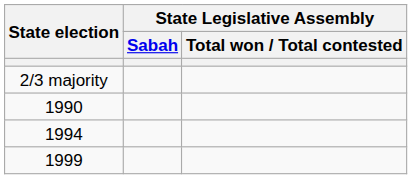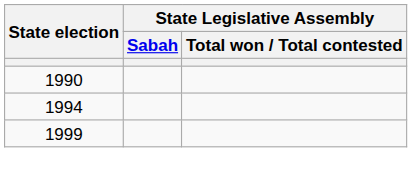 <table class="wikitable sortable" style="text-align:center; font-size:95%">
 <tr>
 <th rowspan="2">State election</th>
 <th colspan="2">State Legislative Assembly</th>
 </tr>
 <tr>
 <th><a href='#'>Sabah</a></th>
 <th>Total won / Total contested</th>
 </tr>
 <tr>
 <th></th>
 <th></th>
 <th></th>
-</tr>
-<tr>
-<td>2/3 majority</td>
-<td></td>
-<td></td>
 </tr>
 <tr>
 <td>1990</td>
 <td></td>
 <td></td>
 </tr>
 <tr>
 <td>1994</td>
 <td></td>
 <td></td>
 </tr>
 <tr>
 <td>1999</td>
 <td></td>
 <td></td>
 </tr>
 </table>
